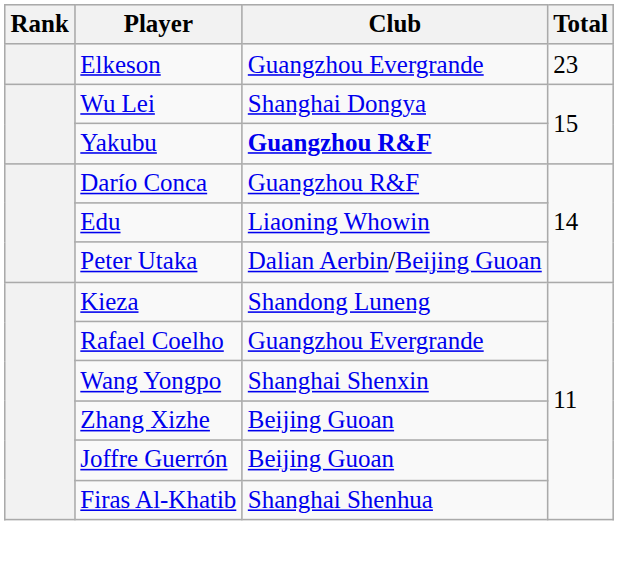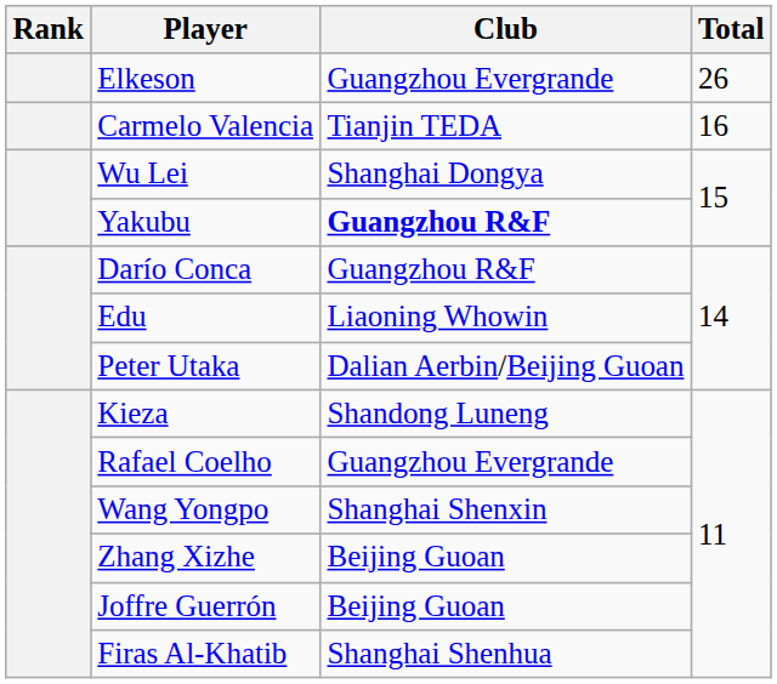 <table class=wikitable>
 <tr>
 <th>Rank</th>
 <th>Player</th>
 <th>Club</th>
 <th>Total</th>
 </tr>
 <tr>
 <th></th>
 <td> <a href='#'>Elkeson</a></td>
 <td><a href='#'>Guangzhou Evergrande</a></td>
-<td>23</td>
+<td>26</td>
+</tr>
+<tr>
+<th></th>
+<td> <a href='#'>Carmelo Valencia</a></td>
+<td><a href='#'>Tianjin TEDA</a></td>
+<td>16</td>
 </tr>
 <tr>
 <th rowspan=2></th>
 <td> <a href='#'>Wu Lei</a></td>
 <td><a href='#'>Shanghai Dongya</a></td>
 <td rowspan=2>15</td>
 </tr>
 <tr>
 <td> <a href='#'>Yakubu</a></td>
 <td><strong><a href='#'>Guangzhou R&F</a></strong></td>
 </tr>
 <tr>
 <th rowspan=3></th>
 <td> <a href='#'>Darío Conca</a></td>
 <td><a href='#'>Guangzhou R&F</a></td>
 <td rowspan=3>14</td>
 </tr>
 <tr>
 <td> <a href='#'>Edu</a></td>
 <td><a href='#'>Liaoning Whowin</a></td>
 </tr>
 <tr>
 <td> <a href='#'>Peter Utaka</a></td>
 <td><a href='#'>Dalian Aerbin</a>/<a href='#'>Beijing Guoan</a></td>
 </tr>
 <tr>
 <th rowspan=6></th>
 <td> <a href='#'>Kieza</a></td>
 <td><a href='#'>Shandong Luneng</a></td>
 <td rowspan=6>11</td>
 </tr>
 <tr>
 <td> <a href='#'>Rafael Coelho</a></td>
 <td><a href='#'>Guangzhou Evergrande</a></td>
 </tr>
 <tr>
 <td> <a href='#'>Wang Yongpo</a></td>
 <td><a href='#'>Shanghai Shenxin</a></td>
 </tr>
 <tr>
 <td> <a href='#'>Zhang Xizhe</a></td>
 <td><a href='#'>Beijing Guoan</a></td>
 </tr>
 <tr>
 <td> <a href='#'>Joffre Guerrón</a></td>
 <td><a href='#'>Beijing Guoan</a></td>
 </tr>
 <tr>
 <td> <a href='#'>Firas Al-Khatib</a></td>
 <td><a href='#'>Shanghai Shenhua</a></td>
 </tr>
 </table>
